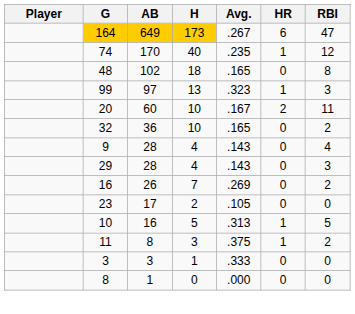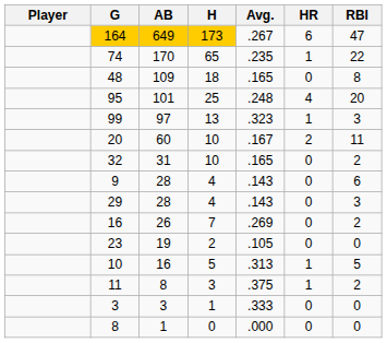 <table class="wikitable sortable">
 <tr>
 <th bgcolor="#DDDDFF" width="16%">Player</th>
 <th bgcolor="#DDDDFF" width="9%">G</th>
 <th bgcolor="#DDDDFF" width="9%">AB</th>
 <th bgcolor="#DDDDFF" width="9%">H</th>
 <th bgcolor="#DDDDFF" width="9%">Avg.</th>
 <th bgcolor="#DDDDFF" width="9%">HR</th>
 <th bgcolor="#DDDDFF" width="9%">RBI</th>
 </tr>
 <tr align="center">
 <td></td>
 <td bgcolor="#FFCC00">164</td>
 <td bgcolor="#FFCC00">649</td>
 <td bgcolor="#FFCC00">173</td>
 <td>.267</td>
 <td>6</td>
 <td>47</td>
 </tr>
 <tr align="center">
 <td></td>
 <td>74</td>
 <td>170</td>
-<td>40</td>
+<td>65</td>
 <td>.235</td>
 <td>1</td>
-<td>12</td>
+<td>22</td>
 </tr>
 <tr align="center">
 <td></td>
 <td>48</td>
-<td>102</td>
+<td>109</td>
 <td>18</td>
 <td>.165</td>
 <td>0</td>
 <td>8</td>
+</tr>
+<tr align="center">
+<td></td>
+<td>95</td>
+<td>101</td>
+<td>25</td>
+<td>.248</td>
+<td>4</td>
+<td>20</td>
 </tr>
 <tr align="center">
 <td></td>
 <td>99</td>
 <td>97</td>
 <td>13</td>
 <td>.323</td>
 <td>1</td>
 <td>3</td>
 </tr>
 <tr align="center">
 <td></td>
 <td>20</td>
 <td>60</td>
 <td>10</td>
 <td>.167</td>
 <td>2</td>
 <td>11</td>
 </tr>
 <tr align="center">
 <td></td>
 <td>32</td>
-<td>36</td>
+<td>31</td>
 <td>10</td>
 <td>.165</td>
 <td>0</td>
 <td>2</td>
 </tr>
 <tr align="center">
 <td></td>
 <td>9</td>
 <td>28</td>
 <td>4</td>
 <td>.143</td>
 <td>0</td>
-<td>4</td>
+<td>6</td>
 </tr>
 <tr align="center">
 <td></td>
 <td>29</td>
 <td>28</td>
 <td>4</td>
 <td>.143</td>
 <td>0</td>
 <td>3</td>
 </tr>
 <tr align="center">
 <td></td>
 <td>16</td>
 <td>26</td>
 <td>7</td>
 <td>.269</td>
 <td>0</td>
 <td>2</td>
 </tr>
 <tr align="center">
 <td></td>
 <td>23</td>
-<td>17</td>
+<td>19</td>
 <td>2</td>
 <td>.105</td>
 <td>0</td>
 <td>0</td>
 </tr>
 <tr align="center">
 <td></td>
 <td>10</td>
 <td>16</td>
 <td>5</td>
 <td>.313</td>
 <td>1</td>
 <td>5</td>
 </tr>
 <tr align="center">
 <td></td>
 <td>11</td>
 <td>8</td>
 <td>3</td>
 <td>.375</td>
 <td>1</td>
 <td>2</td>
 </tr>
 <tr align="center">
 <td></td>
 <td>3</td>
 <td>3</td>
 <td>1</td>
 <td>.333</td>
 <td>0</td>
 <td>0</td>
 </tr>
 <tr align="center">
 <td></td>
 <td>8</td>
 <td>1</td>
 <td>0</td>
 <td>.000</td>
 <td>0</td>
 <td>0</td>
 </tr>
 </table>
